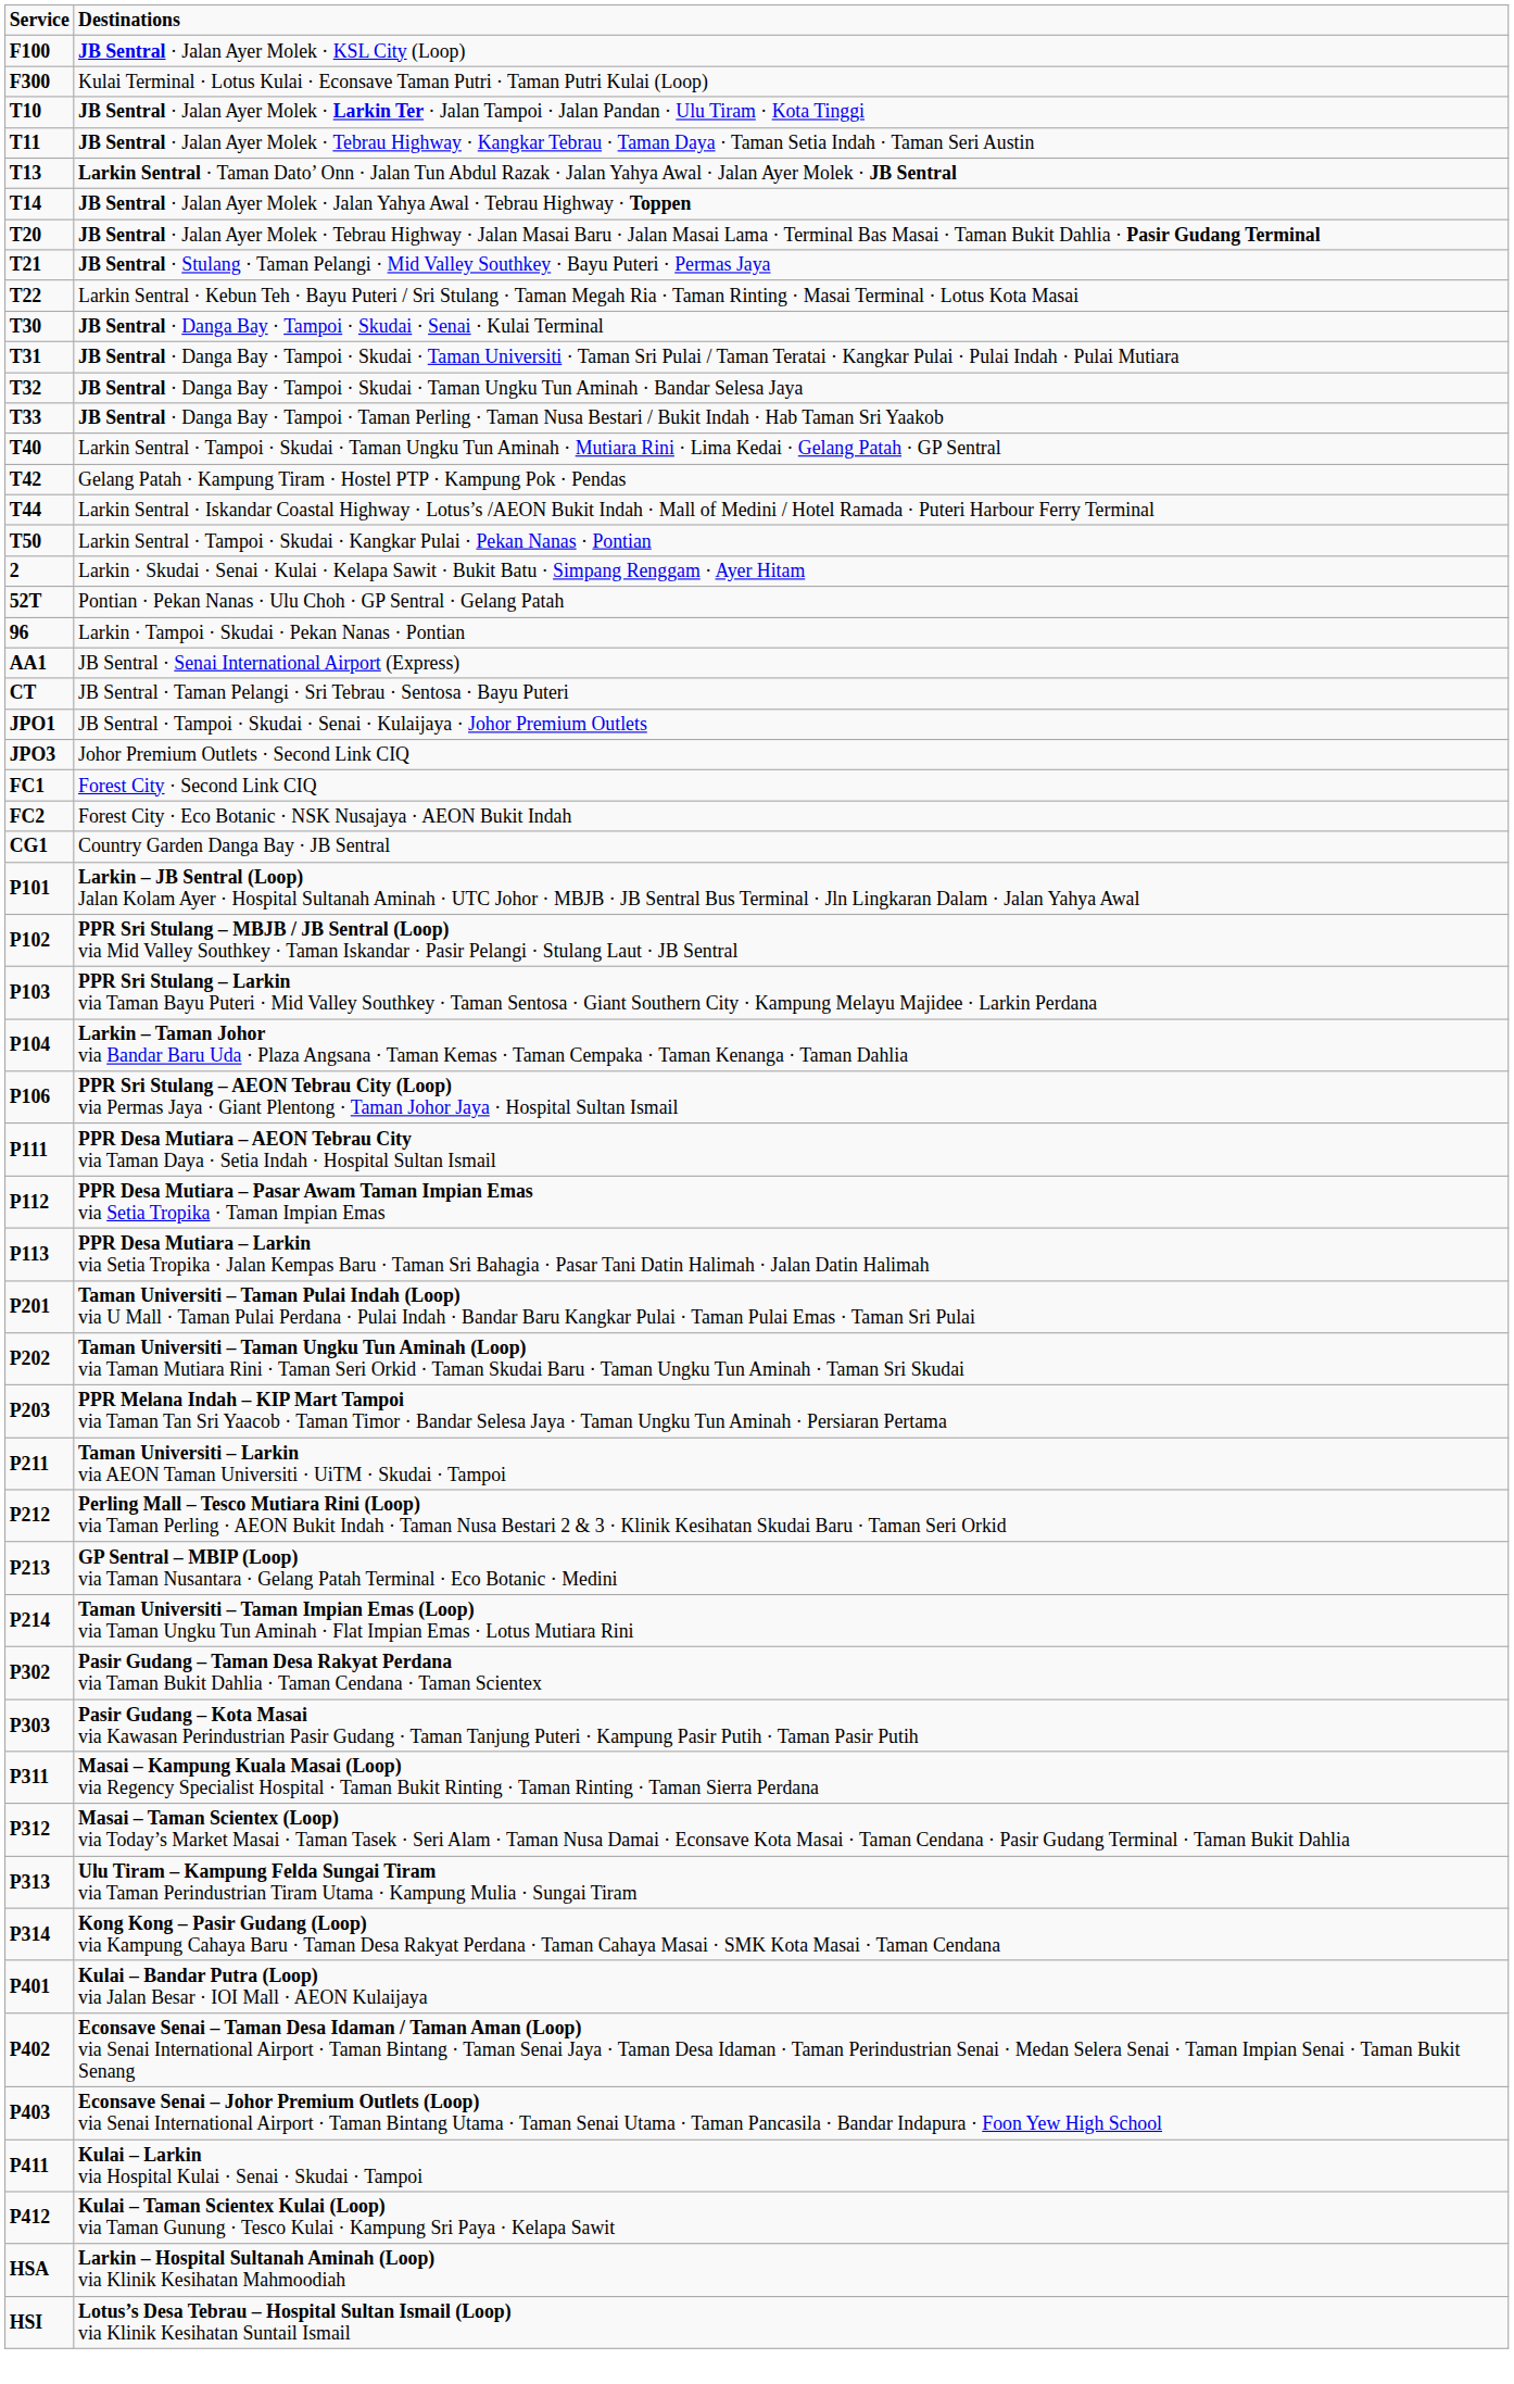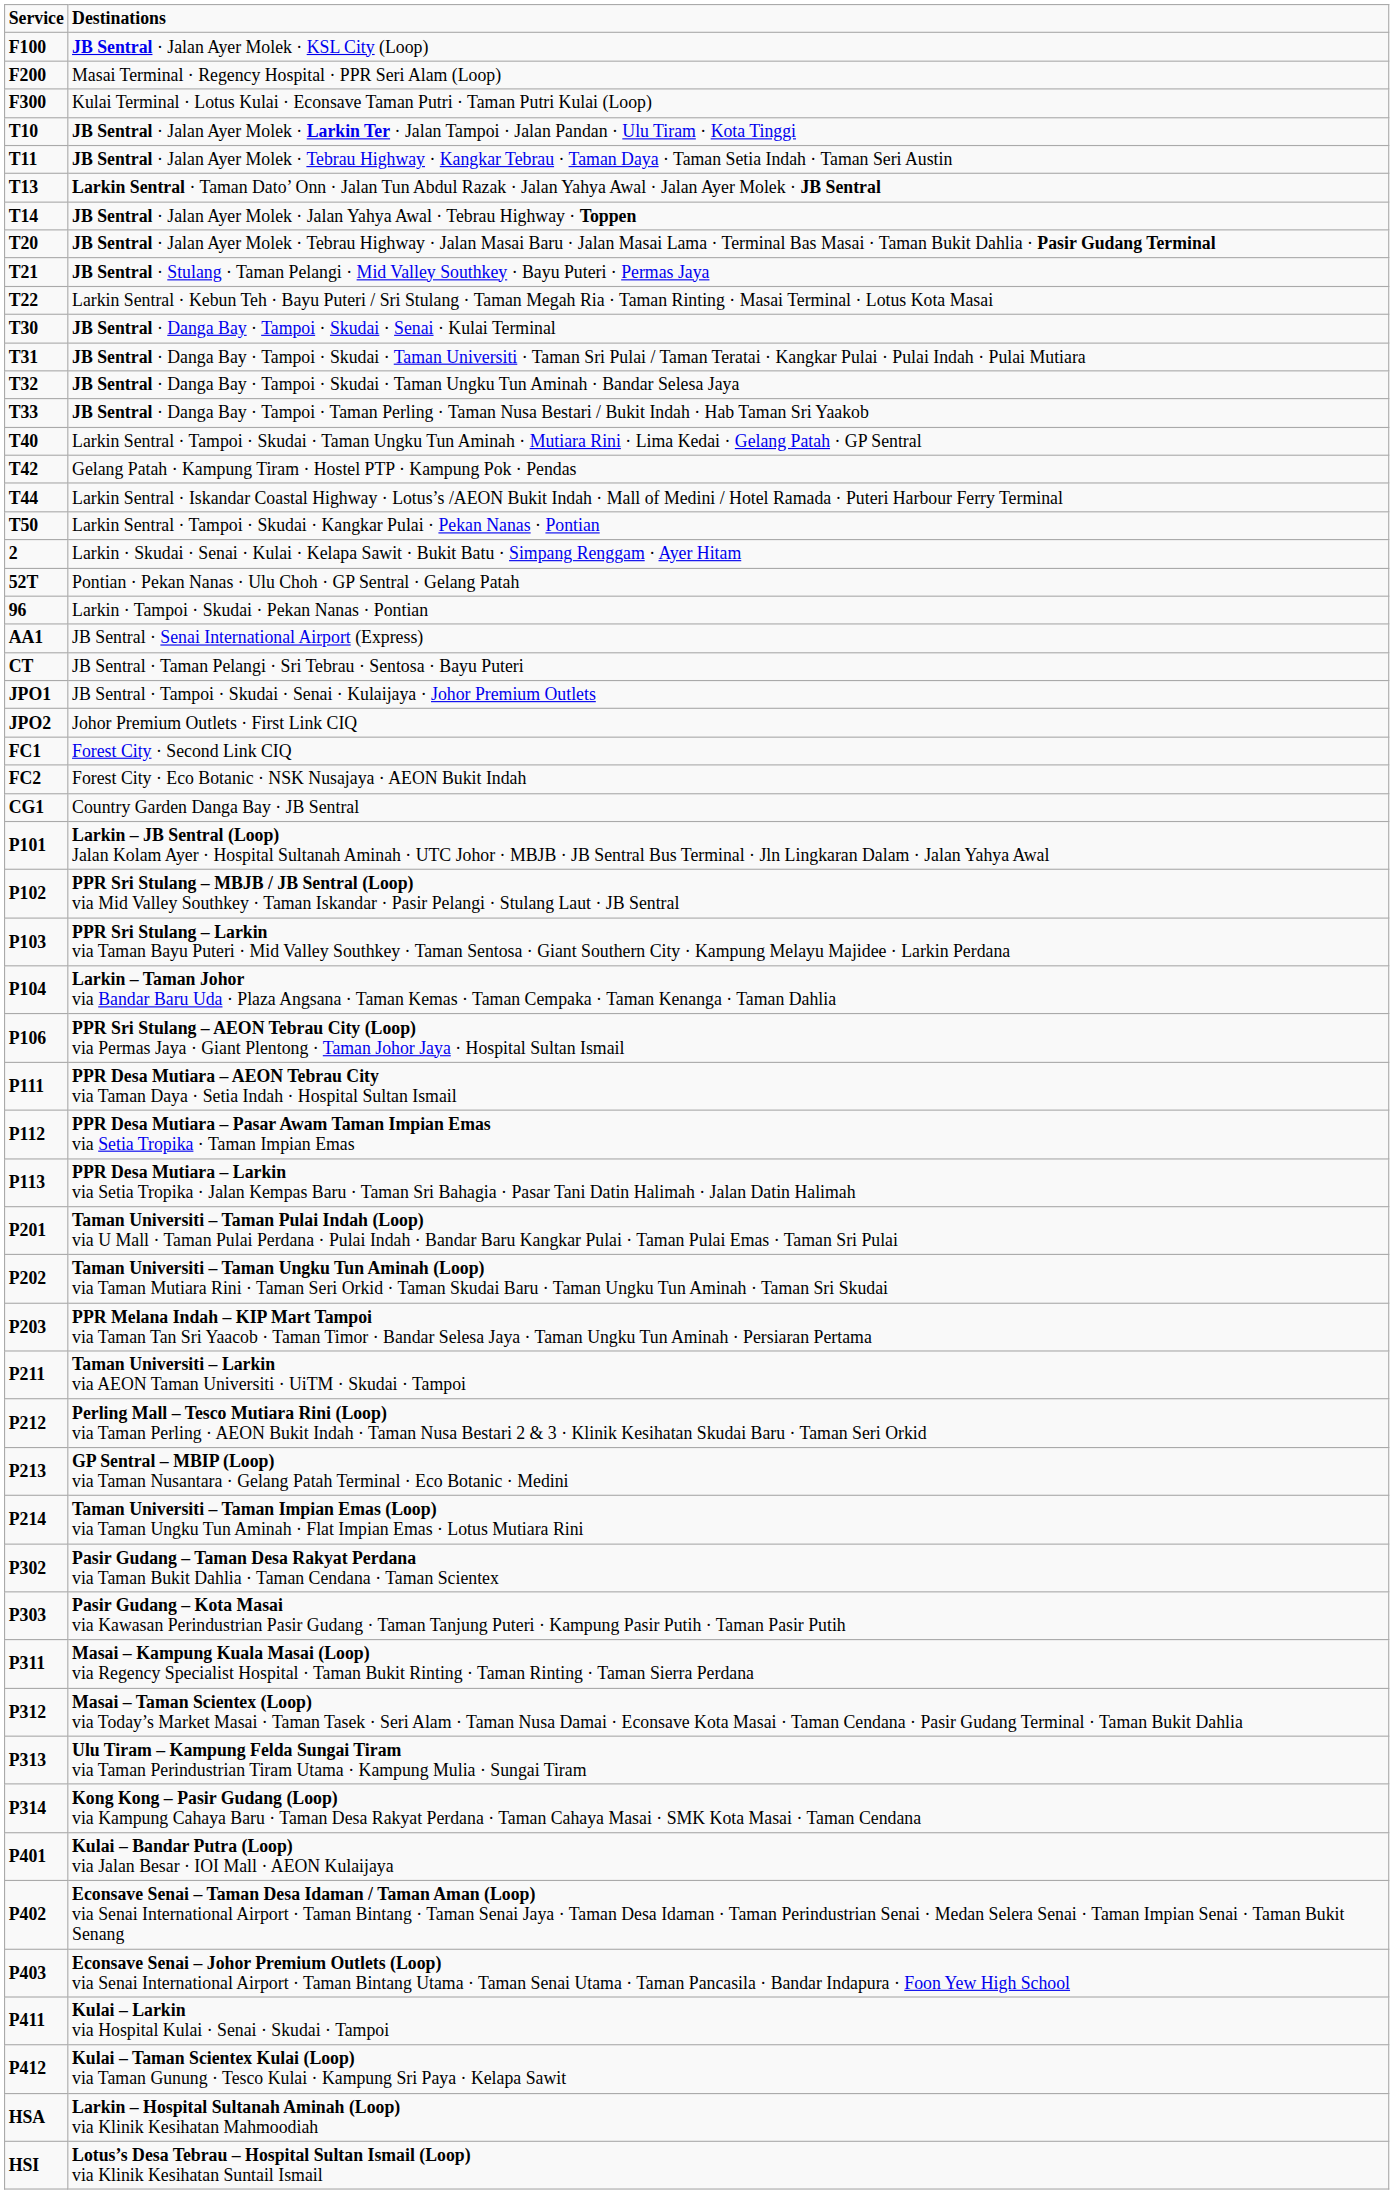 <table class="wikitable">
 <tr>
 <td><strong>Service</strong></td>
 <td><strong>Destinations</strong></td>
 </tr>
 <tr>
 <td><strong>F100</strong></td>
 <td><strong><a href='#'>JB Sentral</a></strong> · Jalan Ayer Molek · <a href='#'>KSL City</a> (Loop)</td>
+</tr>
+<tr>
+<td><strong>F200</strong></td>
+<td>Masai Terminal · Regency Hospital · PPR Seri Alam (Loop)</td>
 </tr>
 <tr>
 <td><strong>F300</strong></td>
 <td>Kulai Terminal · Lotus Kulai · Econsave Taman Putri · Taman Putri Kulai (Loop)</td>
 </tr>
 <tr>
 <td><strong>T10</strong></td>
 <td><strong>JB Sentral</strong> · Jalan Ayer Molek · <strong><a href='#'>Larkin Ter</a></strong> · Jalan Tampoi · Jalan Pandan · <a href='#'>Ulu Tiram</a> · <a href='#'>Kota Tinggi</a></td>
 </tr>
 <tr>
 <td><strong>T11</strong></td>
 <td><strong>JB Sentral</strong> · Jalan Ayer Molek · <a href='#'>Tebrau Highway</a> · <a href='#'>Kangkar Tebrau</a> · <a href='#'>Taman Daya</a> · Taman Setia Indah · Taman Seri Austin</td>
 </tr>
 <tr>
 <td><strong>T13</strong></td>
 <td><strong>Larkin Sentral</strong> · Taman Dato’ Onn · Jalan Tun Abdul Razak · Jalan Yahya Awal · Jalan Ayer Molek · <strong>JB Sentral</strong></td>
 </tr>
 <tr>
 <td><strong>T14</strong></td>
 <td><strong>JB Sentral</strong> · Jalan Ayer Molek · Jalan Yahya Awal · Tebrau Highway · <strong>Toppen</strong></td>
 </tr>
 <tr>
 <td><strong>T20</strong></td>
 <td><strong>JB Sentral</strong> · Jalan Ayer Molek · Tebrau Highway · Jalan Masai Baru · Jalan Masai Lama · Terminal Bas Masai · Taman Bukit Dahlia · <strong>Pasir Gudang Terminal</strong></td>
 </tr>
 <tr>
 <td><strong>T21</strong></td>
 <td><strong>JB Sentral</strong> · <a href='#'>Stulang</a> · Taman Pelangi · <a href='#'>Mid Valley Southkey</a> · Bayu Puteri · <a href='#'>Permas Jaya</a></td>
 </tr>
 <tr>
 <td><strong>T22</strong></td>
 <td>Larkin Sentral · Kebun Teh · Bayu Puteri / Sri Stulang · Taman Megah Ria · Taman Rinting · Masai Terminal · Lotus Kota Masai</td>
 </tr>
 <tr>
 <td><strong>T30</strong></td>
 <td><strong>JB Sentral</strong> · <a href='#'>Danga Bay</a> · <a href='#'>Tampoi</a> · <a href='#'>Skudai</a> · <a href='#'>Senai</a> · Kulai Terminal</td>
 </tr>
 <tr>
 <td><strong>T31</strong></td>
 <td><strong>JB Sentral</strong> · Danga Bay · Tampoi · Skudai · <a href='#'>Taman Universiti</a> · Taman Sri Pulai / Taman Teratai · Kangkar Pulai · Pulai Indah · Pulai Mutiara</td>
 </tr>
 <tr>
 <td><strong>T32</strong></td>
 <td><strong>JB Sentral</strong> · Danga Bay · Tampoi · Skudai · Taman Ungku Tun Aminah · Bandar Selesa Jaya</td>
 </tr>
 <tr>
 <td><strong>T33</strong></td>
 <td><strong>JB Sentral</strong> · Danga Bay · Tampoi · Taman Perling · Taman Nusa Bestari / Bukit Indah · Hab Taman Sri Yaakob</td>
 </tr>
 <tr>
 <td><strong>T40</strong></td>
 <td>Larkin Sentral · Tampoi · Skudai · Taman Ungku Tun Aminah · <a href='#'>Mutiara Rini</a> · Lima Kedai · <a href='#'>Gelang Patah</a> · GP Sentral</td>
 </tr>
 <tr>
 <td><strong>T42</strong></td>
 <td>Gelang Patah · Kampung Tiram · Hostel PTP · Kampung Pok · Pendas</td>
 </tr>
 <tr>
 <td><strong>T44</strong></td>
 <td>Larkin Sentral · Iskandar Coastal Highway · Lotus’s /AEON Bukit Indah · Mall of Medini / Hotel Ramada · Puteri Harbour Ferry Terminal</td>
 </tr>
 <tr>
 <td><strong>T50</strong></td>
 <td>Larkin Sentral · Tampoi · Skudai · Kangkar Pulai · <a href='#'>Pekan Nanas</a> · <a href='#'>Pontian</a></td>
 </tr>
 <tr>
 <td><strong>2</strong></td>
 <td>Larkin · Skudai · Senai · Kulai · Kelapa Sawit · Bukit Batu · <a href='#'>Simpang Renggam</a> · <a href='#'>Ayer Hitam</a></td>
 </tr>
 <tr>
 <td><strong>52T</strong></td>
 <td>Pontian · Pekan Nanas · Ulu Choh · GP Sentral · Gelang Patah</td>
 </tr>
 <tr>
 <td><strong>96</strong></td>
 <td>Larkin · Tampoi · Skudai · Pekan Nanas · Pontian</td>
 </tr>
 <tr>
 <td><strong>AA1</strong></td>
 <td>JB Sentral · <a href='#'>Senai International Airport</a> (Express)</td>
 </tr>
 <tr>
 <td><strong>CT</strong></td>
 <td>JB Sentral · Taman Pelangi · Sri Tebrau · Sentosa · Bayu Puteri</td>
 </tr>
 <tr>
 <td><strong>JPO1</strong></td>
 <td>JB Sentral · Tampoi · Skudai · Senai · Kulaijaya · <a href='#'>Johor Premium Outlets</a></td>
 </tr>
 <tr>
-<td><strong>JPO3</strong></td>
-<td>Johor Premium Outlets · Second Link CIQ</td>
+<td><strong>JPO2</strong></td>
+<td>Johor Premium Outlets · First Link CIQ</td>
 </tr>
 <tr>
 <td><strong>FC1</strong></td>
 <td><a href='#'>Forest City</a> · Second Link CIQ</td>
 </tr>
 <tr>
 <td><strong>FC2</strong></td>
 <td>Forest City · Eco Botanic · NSK Nusajaya · AEON Bukit Indah</td>
 </tr>
 <tr>
 <td><strong>CG1</strong></td>
 <td>Country Garden Danga Bay · JB Sentral</td>
 </tr>
 <tr>
 <td><strong>P101</strong></td>
 <td><strong>Larkin – JB Sentral (Loop)</strong><br>Jalan Kolam Ayer · Hospital Sultanah Aminah · UTC Johor · MBJB · JB Sentral Bus Terminal · Jln Lingkaran Dalam · Jalan Yahya Awal</td>
 </tr>
 <tr>
 <td><strong>P102</strong></td>
 <td><strong>PPR Sri Stulang – MBJB / JB Sentral (Loop)</strong><br>via Mid Valley Southkey · Taman Iskandar · Pasir Pelangi · Stulang Laut · JB Sentral</td>
 </tr>
 <tr>
 <td><strong>P103</strong></td>
 <td><strong>PPR Sri Stulang – Larkin</strong><br>via Taman Bayu Puteri · Mid Valley Southkey · Taman Sentosa · Giant Southern City · Kampung Melayu Majidee · Larkin Perdana</td>
 </tr>
 <tr>
 <td><strong>P104</strong></td>
 <td><strong>Larkin – Taman Johor</strong><br>via <a href='#'>Bandar Baru Uda</a> · Plaza Angsana · Taman Kemas · Taman Cempaka · Taman Kenanga · Taman Dahlia</td>
 </tr>
 <tr>
 <td><strong>P106</strong></td>
 <td><strong>PPR Sri Stulang – AEON Tebrau City (Loop)</strong><br>via Permas Jaya · Giant Plentong · <a href='#'>Taman Johor Jaya</a> · Hospital Sultan Ismail</td>
 </tr>
 <tr>
 <td><strong>P111</strong></td>
 <td><strong>PPR Desa Mutiara – AEON Tebrau City</strong><br>via Taman Daya · Setia Indah · Hospital Sultan Ismail</td>
 </tr>
 <tr>
 <td><strong>P112</strong></td>
 <td><strong>PPR Desa Mutiara – Pasar Awam Taman Impian Emas</strong><br>via <a href='#'>Setia Tropika</a> · Taman Impian Emas</td>
 </tr>
 <tr>
 <td><strong>P113</strong></td>
 <td><strong>PPR Desa Mutiara – Larkin</strong><br>via Setia Tropika · Jalan Kempas Baru · Taman Sri Bahagia · Pasar Tani Datin Halimah · Jalan Datin Halimah</td>
 </tr>
 <tr>
 <td><strong>P201</strong></td>
 <td><strong>Taman Universiti – Taman Pulai Indah (Loop)</strong><br>via U Mall · Taman Pulai Perdana · Pulai Indah · Bandar Baru Kangkar Pulai · Taman Pulai Emas · Taman Sri Pulai</td>
 </tr>
 <tr>
 <td><strong>P202</strong></td>
 <td><strong>Taman Universiti – Taman Ungku Tun Aminah (Loop)</strong><br>via Taman Mutiara Rini · Taman Seri Orkid · Taman Skudai Baru · Taman Ungku Tun Aminah · Taman Sri Skudai</td>
 </tr>
 <tr>
 <td><strong>P203</strong></td>
 <td><strong>PPR Melana Indah – KIP Mart Tampoi</strong><br>via Taman Tan Sri Yaacob · Taman Timor · Bandar Selesa Jaya · Taman Ungku Tun Aminah · Persiaran Pertama</td>
 </tr>
 <tr>
 <td><strong>P211</strong></td>
 <td><strong>Taman Universiti – Larkin</strong><br>via AEON Taman Universiti · UiTM · Skudai · Tampoi</td>
 </tr>
 <tr>
 <td><strong>P212</strong></td>
 <td><strong>Perling Mall – Tesco Mutiara Rini (Loop)</strong><br>via Taman Perling · AEON Bukit Indah · Taman Nusa Bestari 2 & 3 · Klinik Kesihatan Skudai Baru · Taman Seri Orkid</td>
 </tr>
 <tr>
 <td><strong>P213</strong></td>
 <td><strong>GP Sentral – MBIP (Loop)</strong><br>via Taman Nusantara · Gelang Patah Terminal · Eco Botanic · Medini</td>
 </tr>
 <tr>
 <td><strong>P214</strong></td>
 <td><strong>Taman Universiti – Taman Impian Emas (Loop)</strong><br>via Taman Ungku Tun Aminah · Flat Impian Emas · Lotus Mutiara Rini</td>
 </tr>
 <tr>
 <td><strong>P302</strong></td>
 <td><strong>Pasir Gudang – Taman Desa Rakyat Perdana</strong><br>via Taman Bukit Dahlia · Taman Cendana · Taman Scientex</td>
 </tr>
 <tr>
 <td><strong>P303</strong></td>
 <td><strong>Pasir Gudang – Kota Masai</strong><br>via Kawasan Perindustrian Pasir Gudang · Taman Tanjung Puteri · Kampung Pasir Putih · Taman Pasir Putih</td>
 </tr>
 <tr>
 <td><strong>P311</strong></td>
 <td><strong>Masai – Kampung Kuala Masai (Loop)</strong><br>via Regency Specialist Hospital · Taman Bukit Rinting · Taman Rinting · Taman Sierra Perdana</td>
 </tr>
 <tr>
 <td><strong>P312</strong></td>
 <td><strong>Masai – Taman Scientex (Loop)</strong><br>via Today’s Market Masai · Taman Tasek · Seri Alam · Taman Nusa Damai · Econsave Kota Masai · Taman Cendana · Pasir Gudang Terminal · Taman Bukit Dahlia</td>
 </tr>
 <tr>
 <td><strong>P313</strong></td>
 <td><strong>Ulu Tiram – Kampung Felda Sungai Tiram</strong><br>via Taman Perindustrian Tiram Utama · Kampung Mulia · Sungai Tiram</td>
 </tr>
 <tr>
 <td><strong>P314</strong></td>
 <td><strong>Kong Kong – Pasir Gudang (Loop)</strong><br>via Kampung Cahaya Baru · Taman Desa Rakyat Perdana · Taman Cahaya Masai · SMK Kota Masai · Taman Cendana</td>
 </tr>
 <tr>
 <td><strong>P401</strong></td>
 <td><strong>Kulai – Bandar Putra (Loop)</strong><br>via Jalan Besar · IOI Mall · AEON Kulaijaya</td>
 </tr>
 <tr>
 <td><strong>P402</strong></td>
 <td><strong>Econsave Senai – Taman Desa Idaman / Taman Aman (Loop)</strong><br>via Senai International Airport · Taman Bintang · Taman Senai Jaya · Taman Desa Idaman · Taman Perindustrian Senai · Medan Selera Senai · Taman Impian Senai · Taman Bukit Senang</td>
 </tr>
 <tr>
 <td><strong>P403</strong></td>
 <td><strong>Econsave Senai – Johor Premium Outlets (Loop)</strong><br>via Senai International Airport · Taman Bintang Utama · Taman Senai Utama · Taman Pancasila · Bandar Indapura · <a href='#'>Foon Yew High School</a></td>
 </tr>
 <tr>
 <td><strong>P411</strong></td>
 <td><strong>Kulai – Larkin</strong><br>via Hospital Kulai · Senai · Skudai · Tampoi</td>
 </tr>
 <tr>
 <td><strong>P412</strong></td>
 <td><strong>Kulai – Taman Scientex Kulai (Loop)</strong><br>via Taman Gunung · Tesco Kulai · Kampung Sri Paya · Kelapa Sawit</td>
 </tr>
 <tr>
 <td><strong>HSA</strong></td>
 <td><strong>Larkin – Hospital Sultanah Aminah (Loop)</strong><br>via Klinik Kesihatan Mahmoodiah</td>
 </tr>
 <tr>
 <td><strong>HSI</strong></td>
 <td><strong>Lotus’s Desa Tebrau – Hospital Sultan Ismail (Loop)</strong><br>via Klinik Kesihatan Suntail Ismail</td>
 </tr>
 </table>
